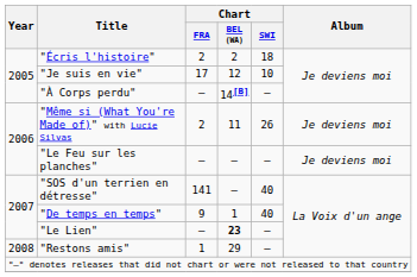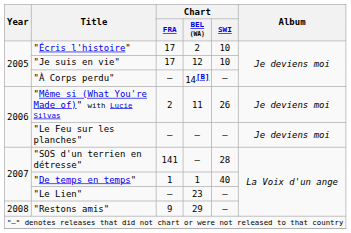 <table class="wikitable">
 <tr>
 <th rowspan="2" width="33">Year</th>
 <th rowspan="2" width="175">Title</th>
 <th colspan="3">Chart</th>
 <th rowspan="2" width="150">Album</th>
 </tr>
 <tr>
 <th style="width:3em;font-size:85%"><a href='#'>FRA</a><br></th>
 <th style="width:3em;font-size:85%"><a href='#'>BEL</a><br><small>(WA)</small><br></th>
 <th style="width:3em;font-size:85%"><a href='#'>SWI</a><br></th>
 </tr>
 <tr>
 <td align="center" rowspan="3">2005</td>
 <td>"<a href='#'>Écris l'histoire</a>"</td>
+<td align="center">17</td>
 <td align="center">2</td>
-<td align="center">2</td>
-<td align="center">18</td>
+<td align="center">10</td>
 <td align="center" rowspan="3"><em>Je deviens moi</em></td>
 </tr>
 <tr>
 <td>"Je suis en vie"</td>
 <td align="center">17</td>
 <td align="center">12</td>
 <td align="center">10</td>
 </tr>
 <tr>
 <td>"À Corps perdu"</td>
 <td align="center">—</td>
 <td align="center">14<sup><span></span><a href='#'><strong>[B]</strong></a></sup></td>
 <td align="center">—</td>
 </tr>
 <tr>
 <td align="center" rowspan="2">2006</td>
 <td>"<a href='#'>Même si (What You're Made of)</a>" <small>with <a href='#'>Lucie Silvas</a></small></td>
 <td align="center">2</td>
 <td align="center">11</td>
 <td align="center">26</td>
 <td align="center" rowspan="1"><em>Je deviens moi</em></td>
 </tr>
 <tr>
 <td>"Le Feu sur les planches"</td>
 <td align="center">—</td>
 <td align="center">—</td>
 <td align="center">—</td>
 <td align="center" rowspan="1"><em>Je deviens moi</em></td>
 </tr>
 <tr>
 <td align="center" rowspan="3">2007</td>
 <td>"SOS d'un terrien en détresse"</td>
 <td align="center">141</td>
 <td align="center">—</td>
-<td align="center">40</td>
+<td align="center">28</td>
 <td align="center" rowspan="4"><em>La Voix d'un ange</em></td>
 </tr>
 <tr>
 <td>"<a href='#'>De temps en temps</a>"</td>
-<td align="center">9</td>
+<td align="center">1</td>
 <td align="center">1</td>
 <td align="center">40</td>
 </tr>
 <tr>
 <td>"Le Lien"</td>
 <td align="center">—</td>
-<td align="center"><strong>23</strong></td>
+<td align="center">23</td>
 <td align="center">—</td>
 </tr>
 <tr>
 <td align="center">2008</td>
 <td>"Restons amis"</td>
-<td align="center">1</td>
+<td align="center">9</td>
 <td align="center">29</td>
 <td align="center">—</td>
 </tr>
 <tr>
 <td align="center" colspan="6" style="font-size:8pt">"—" denotes releases that did not chart or were not released to that country</td>
 </tr>
 <tr>
 </tr>
 </table>
